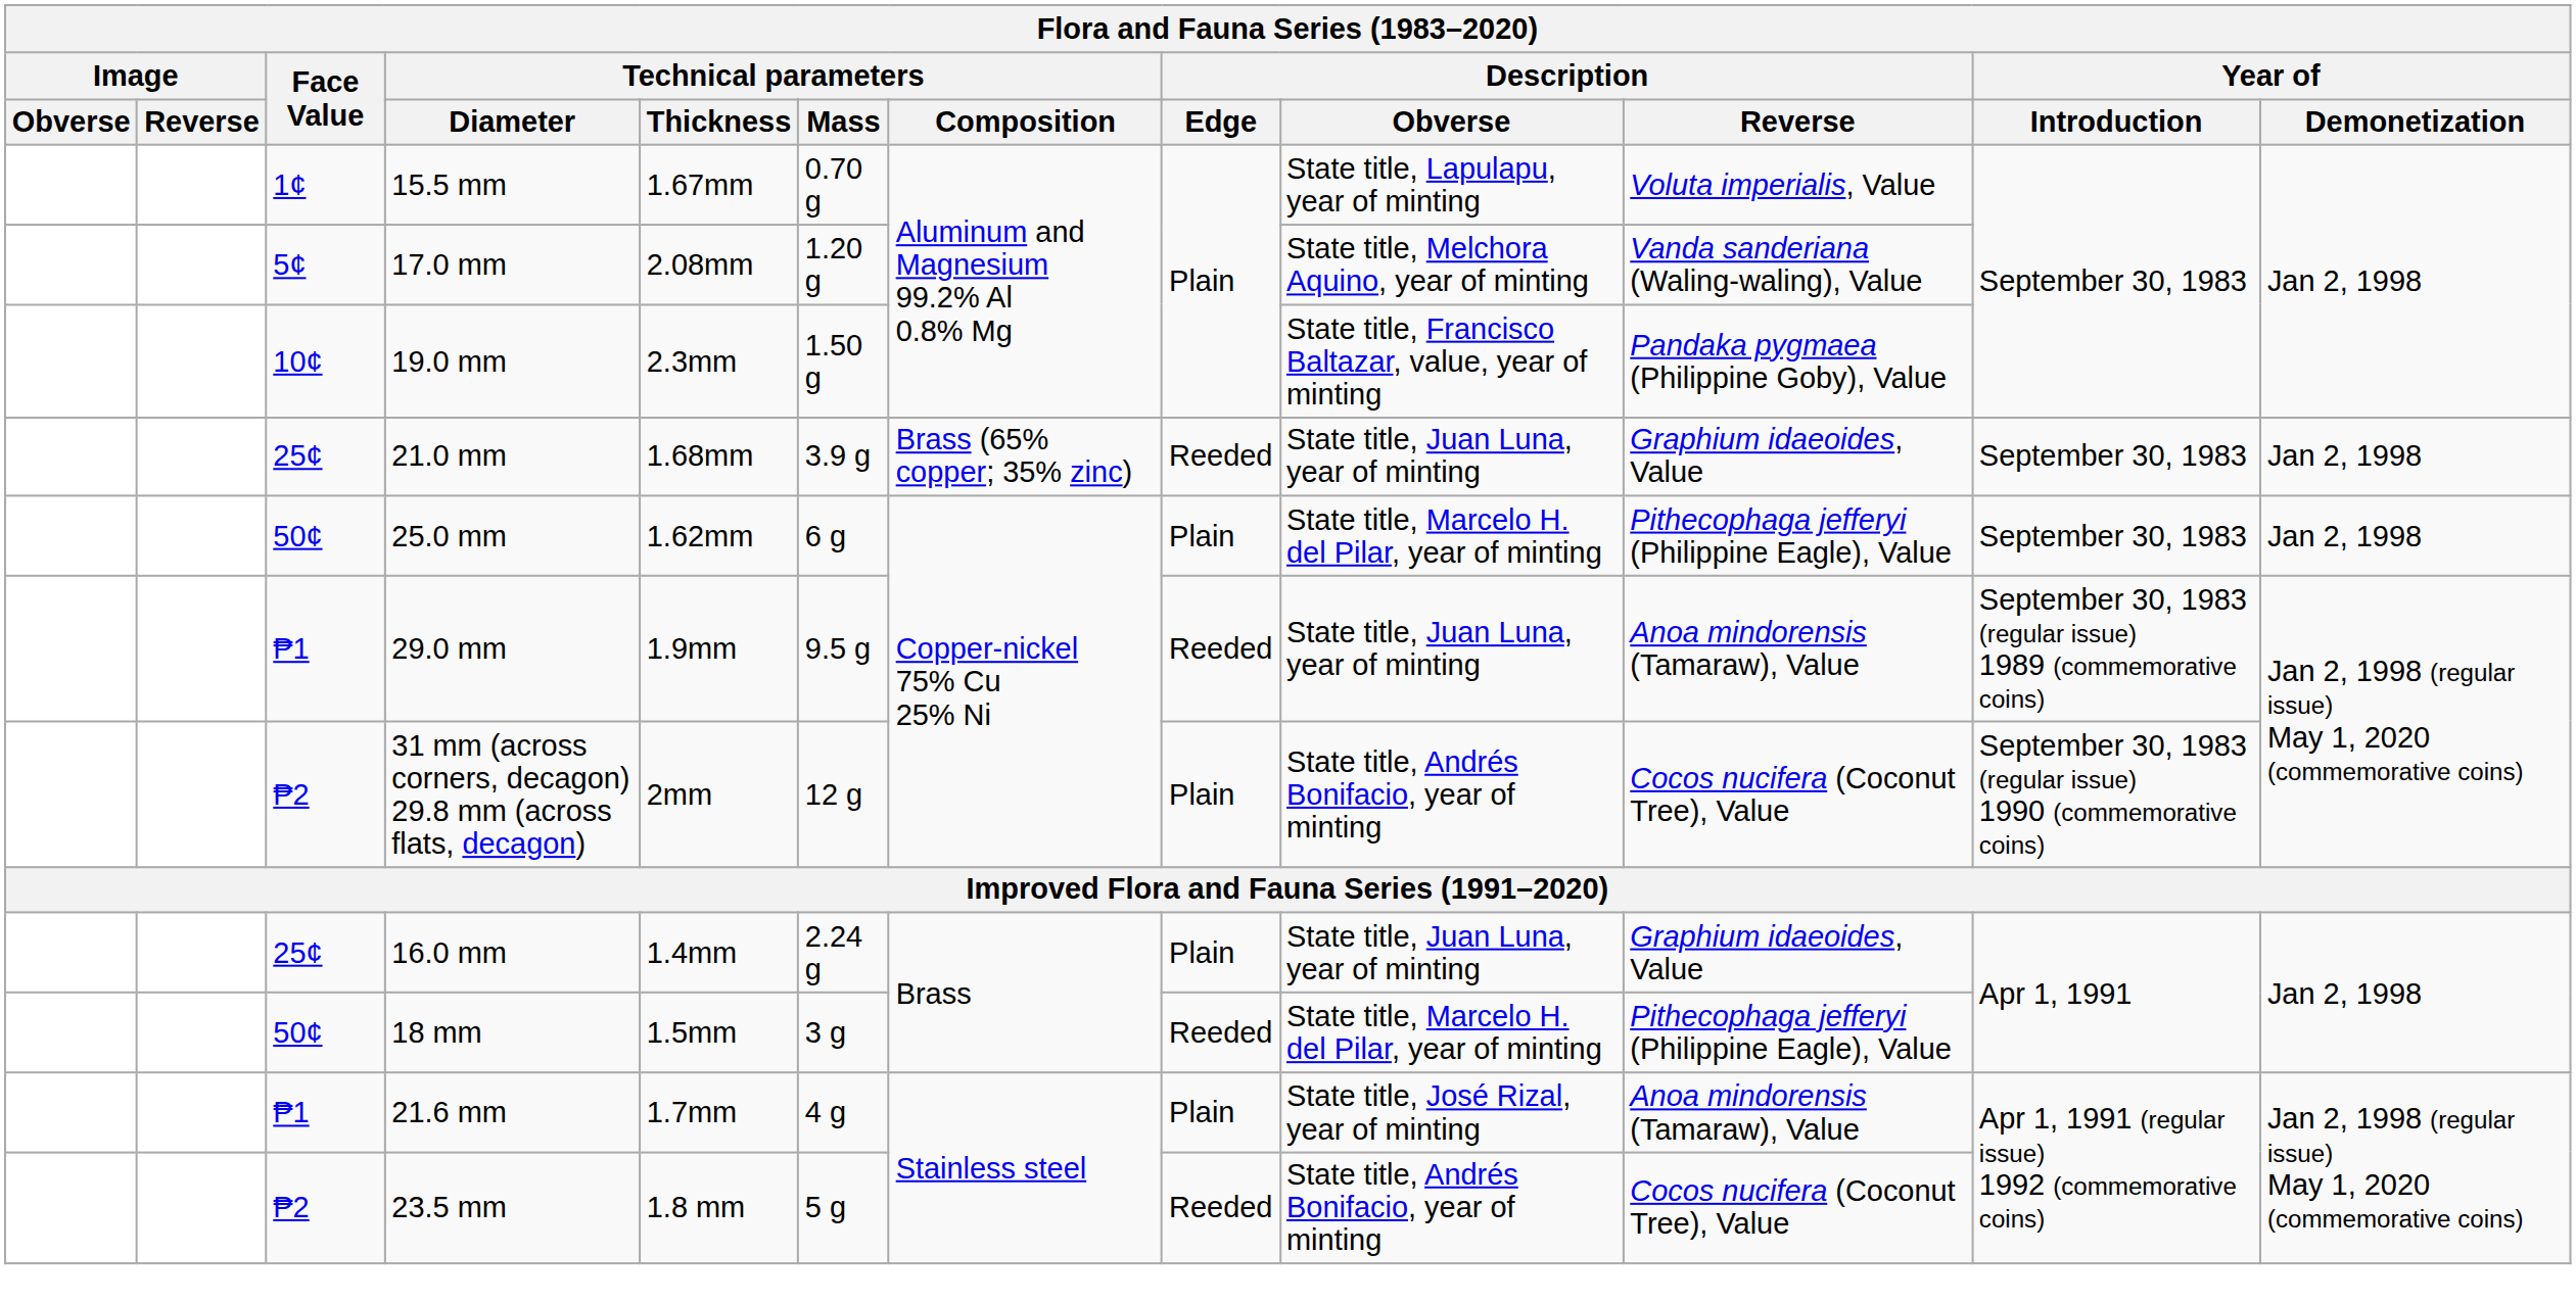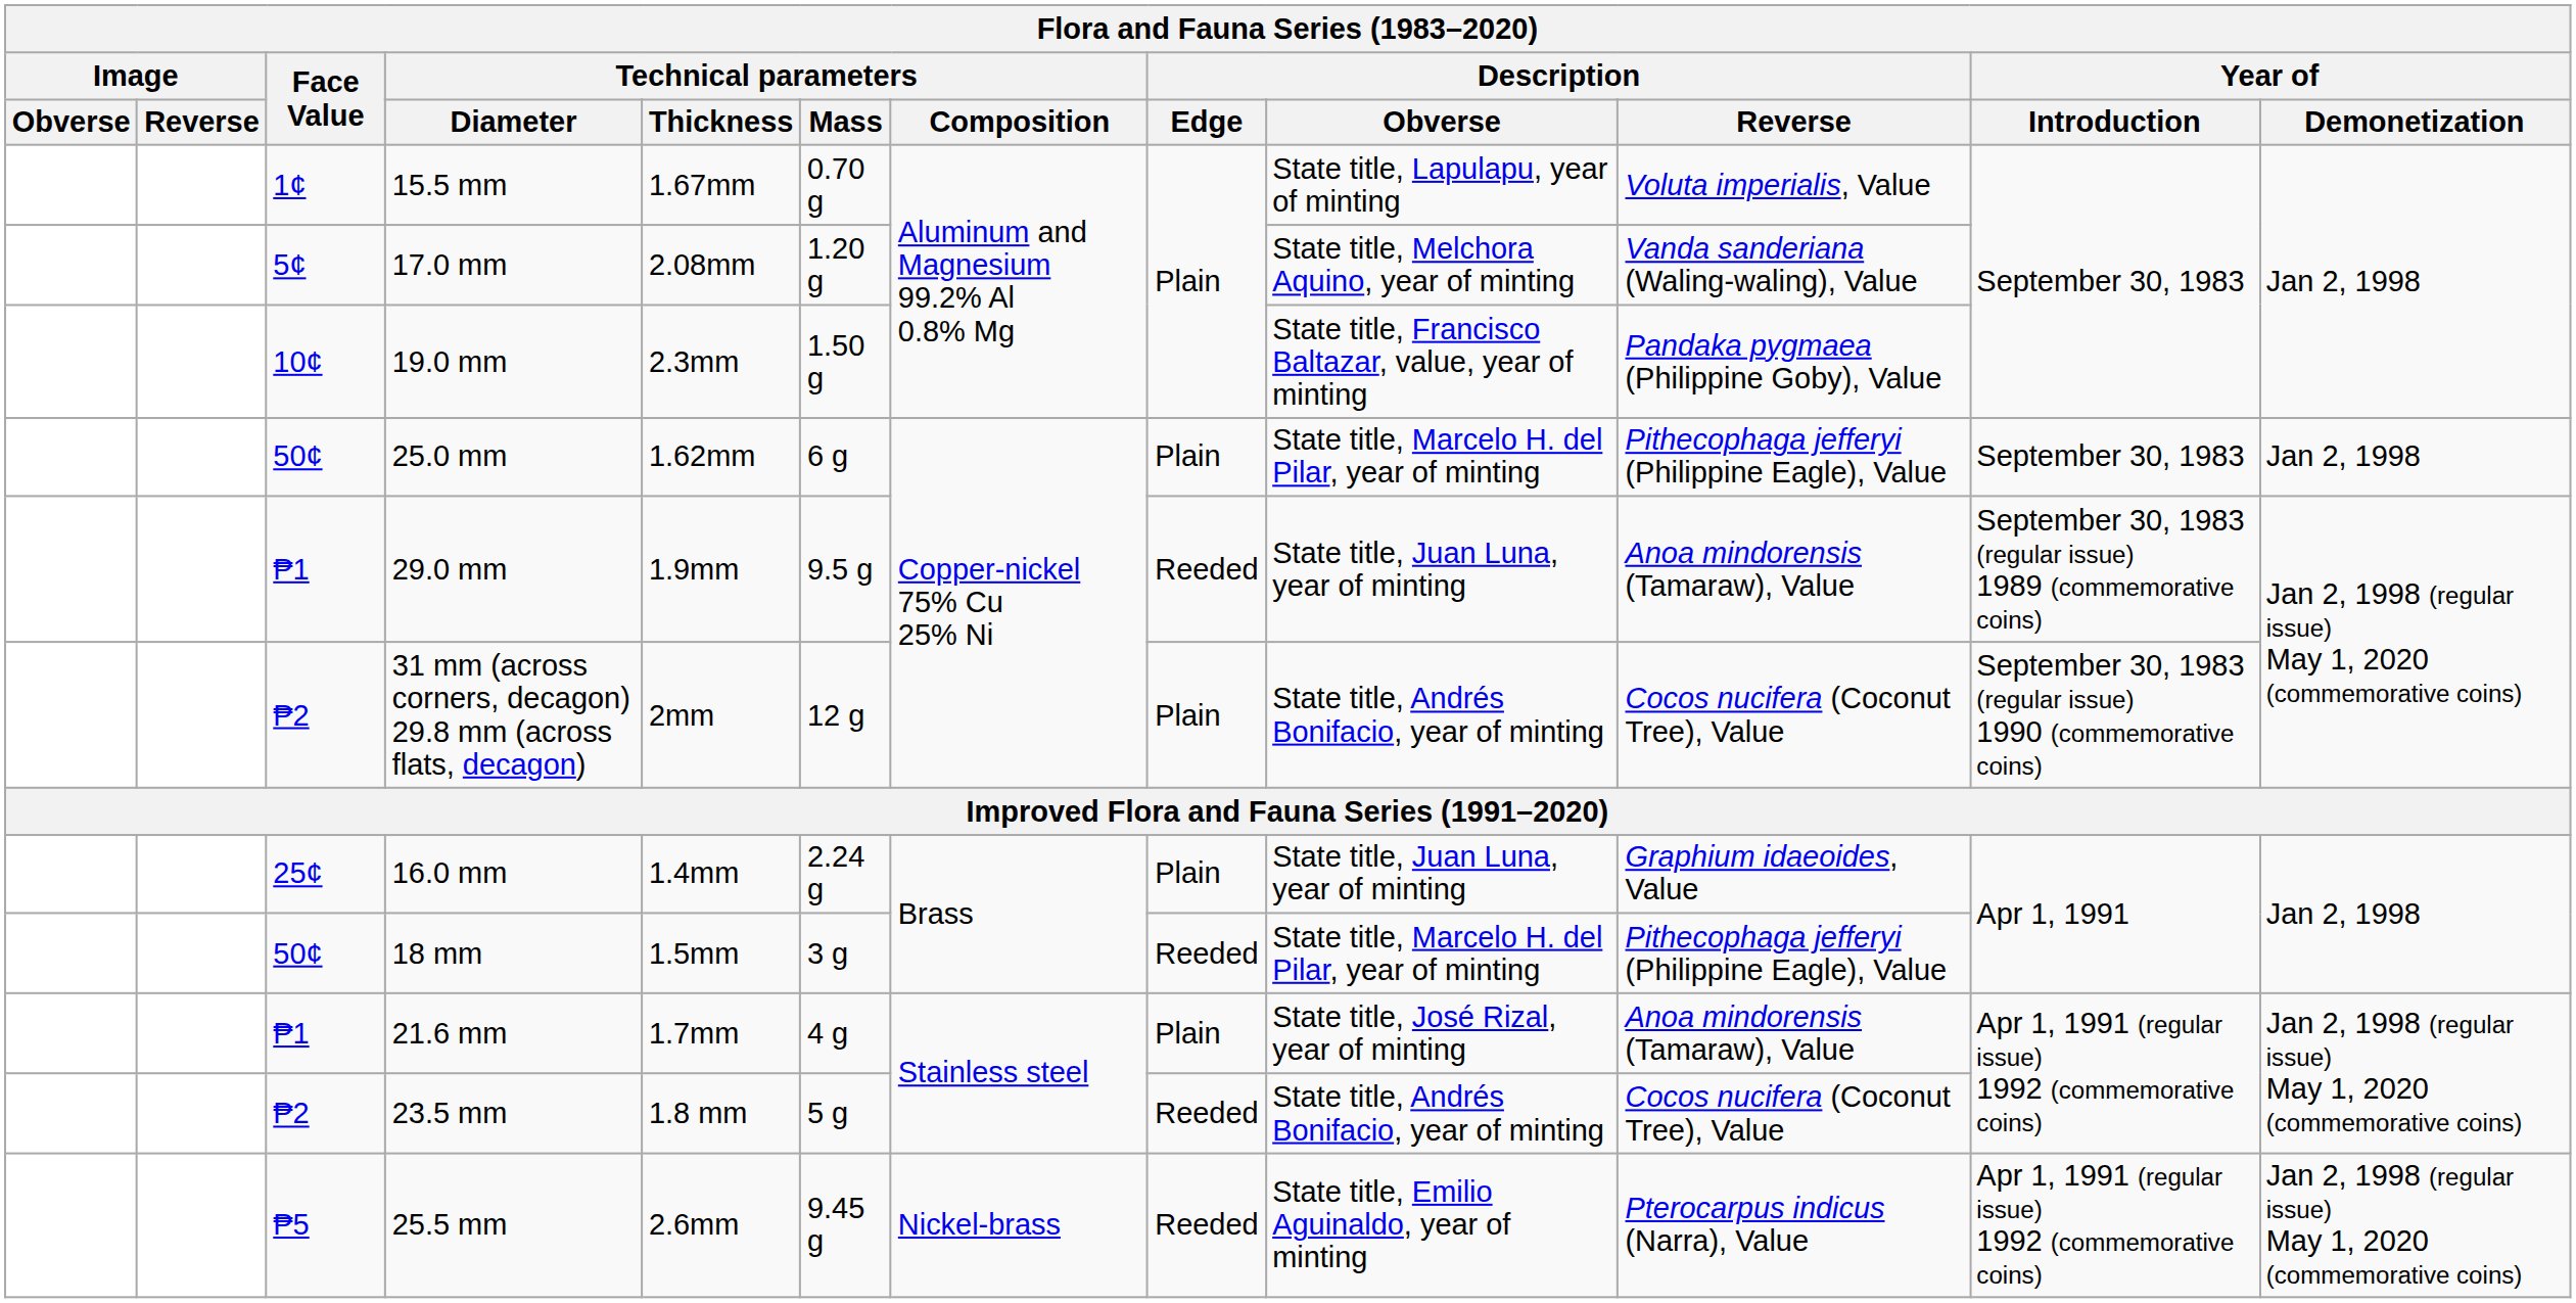 <table class="wikitable" style="font-size: 90%">
 <tr>
 <th colspan="12"><strong>Flora and Fauna Series (1983–2020)</strong></th>
 </tr>
 <tr>
 <th colspan="2" rowspan="2">Image</th>
 <th rowspan="3">Face Value</th>
 <th colspan="4">Technical parameters</th>
 <th colspan="3">Description</th>
 <th colspan="2" rowspan="2">Year of</th>
 </tr>
 <tr>
 <th rowspan="2">Diameter</th>
 <th rowspan="2">Thickness</th>
 <th rowspan="2">Mass</th>
 <th rowspan="2">Composition</th>
 <th rowspan="2">Edge</th>
 <th rowspan="2">Obverse</th>
 <th rowspan="2">Reverse</th>
 </tr>
 <tr>
 <th>Obverse</th>
 <th>Reverse</th>
 <th>Introduction</th>
 <th>Demonetization</th>
 </tr>
 <tr>
 <td style="text-align:center; background:#FFF;"></td>
 <td style="text-align:center; background:#FFF;"></td>
 <td><a href='#'>1¢</a></td>
 <td>15.5 mm</td>
 <td>1.67mm</td>
 <td>0.70 g</td>
 <td rowspan="3"><a href='#'>Aluminum</a> and <a href='#'>Magnesium</a><br> 99.2% Al<br> 0.8% Mg</td>
 <td rowspan="3">Plain</td>
 <td>State title, <a href='#'>Lapulapu</a>, year of minting</td>
 <td><em><a href='#'>Voluta imperialis</a></em>, Value</td>
 <td rowspan="3">September 30, 1983</td>
 <td rowspan="3">Jan 2, 1998</td>
 </tr>
 <tr>
 <td style="text-align:center; background:#FFF;"></td>
 <td style="text-align:center; background:#FFF;"></td>
 <td><a href='#'>5¢</a></td>
 <td>17.0 mm</td>
 <td>2.08mm</td>
 <td>1.20 g</td>
 <td>State title, <a href='#'>Melchora Aquino</a>, year of minting</td>
 <td><em><a href='#'>Vanda sanderiana</a></em> (Waling-waling), Value</td>
 </tr>
 <tr>
 <td style="text-align:center; background:#FFF;"></td>
 <td style="text-align:center; background:#FFF;"></td>
 <td><a href='#'>10¢</a></td>
 <td>19.0 mm</td>
 <td>2.3mm</td>
 <td>1.50 g</td>
 <td>State title, <a href='#'>Francisco Baltazar</a>, value, year of minting</td>
 <td><em><a href='#'>Pandaka pygmaea</a></em> (Philippine Goby), Value</td>
-</tr>
-<tr>
-<td style="text-align:center; background:#FFF;"></td>
-<td style="text-align:center; background:#FFF;"></td>
-<td><a href='#'>25¢</a></td>
-<td>21.0 mm</td>
-<td>1.68mm</td>
-<td>3.9 g</td>
-<td><a href='#'>Brass</a> (65% <a href='#'>copper</a>; 35% <a href='#'>zinc</a>)</td>
-<td>Reeded</td>
-<td>State title, <a href='#'>Juan Luna</a>, year of minting</td>
-<td><em><a href='#'>Graphium idaeoides</a></em>, Value</td>
-<td>September 30, 1983</td>
-<td>Jan 2, 1998</td>
 </tr>
 <tr>
 <td style="text-align:center; background:#FFF;"></td>
 <td style="text-align:center; background:#FFF;"></td>
 <td><a href='#'>50¢</a></td>
 <td>25.0 mm</td>
 <td>1.62mm</td>
 <td>6 g</td>
 <td rowspan="3"><a href='#'>Copper-nickel</a><br> 75% Cu<br> 25% Ni</td>
 <td>Plain</td>
 <td>State title, <a href='#'>Marcelo H. del Pilar</a>, year of minting</td>
 <td><em><a href='#'>Pithecophaga jefferyi</a></em> (Philippine Eagle), Value</td>
 <td>September 30, 1983</td>
 <td>Jan 2, 1998</td>
 </tr>
 <tr>
 <td style="text-align:center; background:#FFF;"></td>
 <td style="text-align:center; background:#FFF;"></td>
 <td><a href='#'>₱1</a></td>
 <td>29.0 mm</td>
 <td>1.9mm</td>
 <td>9.5 g</td>
 <td>Reeded</td>
 <td>State title, <a href='#'>Juan Luna</a>, year of minting</td>
 <td><em><a href='#'>Anoa mindorensis</a></em> (Tamaraw), Value</td>
 <td>September 30, 1983 <small>(regular issue)</small><br>1989 <small>(commemorative coins)</small></td>
 <td rowspan="2">Jan 2, 1998 <small>(regular issue)</small><br>May 1, 2020 <small>(commemorative coins)</small></td>
 </tr>
 <tr>
 <td style="text-align:center; background:#FFF;"></td>
 <td style="text-align:center; background:#FFF;"></td>
 <td><a href='#'>₱2</a></td>
 <td>31 mm (across corners, decagon)<br>29.8 mm (across flats, <a href='#'>decagon</a>)</td>
 <td>2mm</td>
 <td>12 g</td>
 <td>Plain</td>
 <td>State title, <a href='#'>Andrés Bonifacio</a>, year of minting</td>
 <td><em><a href='#'>Cocos nucifera</a></em> (Coconut Tree), Value</td>
 <td>September 30, 1983 <small>(regular issue)</small><br>1990 <small>(commemorative coins)</small></td>
 </tr>
 <tr>
 <th colspan="12" style="text-align:center;"><strong>Improved Flora and Fauna Series (1991–2020)</strong></th>
 </tr>
 <tr>
 <td style="text-align:center; background:#FFF;"></td>
 <td style="text-align:center; background:#FFF;"></td>
 <td><a href='#'>25¢</a></td>
 <td>16.0 mm</td>
 <td>1.4mm</td>
 <td>2.24 g</td>
 <td rowspan="2">Brass</td>
 <td>Plain</td>
 <td>State title, <a href='#'>Juan Luna</a>, year of minting</td>
 <td><em><a href='#'>Graphium idaeoides</a></em>, Value</td>
 <td rowspan="2">Apr 1, 1991</td>
 <td rowspan="2">Jan 2, 1998</td>
 </tr>
 <tr>
 <td style="text-align:center; background:#FFF;"></td>
 <td style="text-align:center; background:#FFF;"></td>
 <td><a href='#'>50¢</a></td>
 <td>18 mm</td>
 <td>1.5mm</td>
 <td>3 g</td>
 <td>Reeded</td>
 <td>State title, <a href='#'>Marcelo H. del Pilar</a>, year of minting</td>
 <td><em><a href='#'>Pithecophaga jefferyi</a></em> (Philippine Eagle), Value</td>
 </tr>
 <tr>
 <td style="text-align:center; background:#FFF;"></td>
 <td style="text-align:center; background:#FFF;"></td>
 <td><a href='#'>₱1</a></td>
 <td>21.6 mm</td>
 <td>1.7mm</td>
 <td>4 g</td>
 <td rowspan="2"><a href='#'>Stainless steel</a></td>
 <td>Plain</td>
 <td>State title, <a href='#'>José Rizal</a>, year of minting</td>
 <td><em><a href='#'>Anoa mindorensis</a></em> (Tamaraw), Value</td>
 <td rowspan="2">Apr 1, 1991 <small>(regular issue)</small><br>1992 <small>(commemorative coins)</small></td>
 <td rowspan="2">Jan 2, 1998 <small>(regular issue)</small><br>May 1, 2020 <small>(commemorative coins)</small></td>
 </tr>
 <tr>
 <td style="text-align:center; background:#FFF;"></td>
 <td style="text-align:center; background:#FFF;"></td>
 <td><a href='#'>₱2</a></td>
 <td>23.5 mm</td>
 <td>1.8 mm</td>
 <td>5 g</td>
 <td>Reeded</td>
 <td>State title, <a href='#'>Andrés Bonifacio</a>, year of minting</td>
 <td><em><a href='#'>Cocos nucifera</a></em> (Coconut Tree), Value</td>
 </tr>
+<tr>
+<td style="text-align:center; background:#FFF;"></td>
+<td style="text-align:center; background:#FFF;"></td>
+<td><a href='#'>₱5</a></td>
+<td>25.5 mm</td>
+<td>2.6mm</td>
+<td>9.45 g</td>
+<td><a href='#'>Nickel-brass</a></td>
+<td>Reeded</td>
+<td>State title, <a href='#'>Emilio Aguinaldo</a>, year of minting</td>
+<td><em><a href='#'>Pterocarpus indicus</a></em> (Narra), Value</td>
+<td>Apr 1, 1991 <small>(regular issue)</small><br>1992 <small>(commemorative coins)</small></td>
+<td>Jan 2, 1998 <small>(regular issue)</small><br>May 1, 2020 <small>(commemorative coins)</small></td>
+</tr>
 </table>
